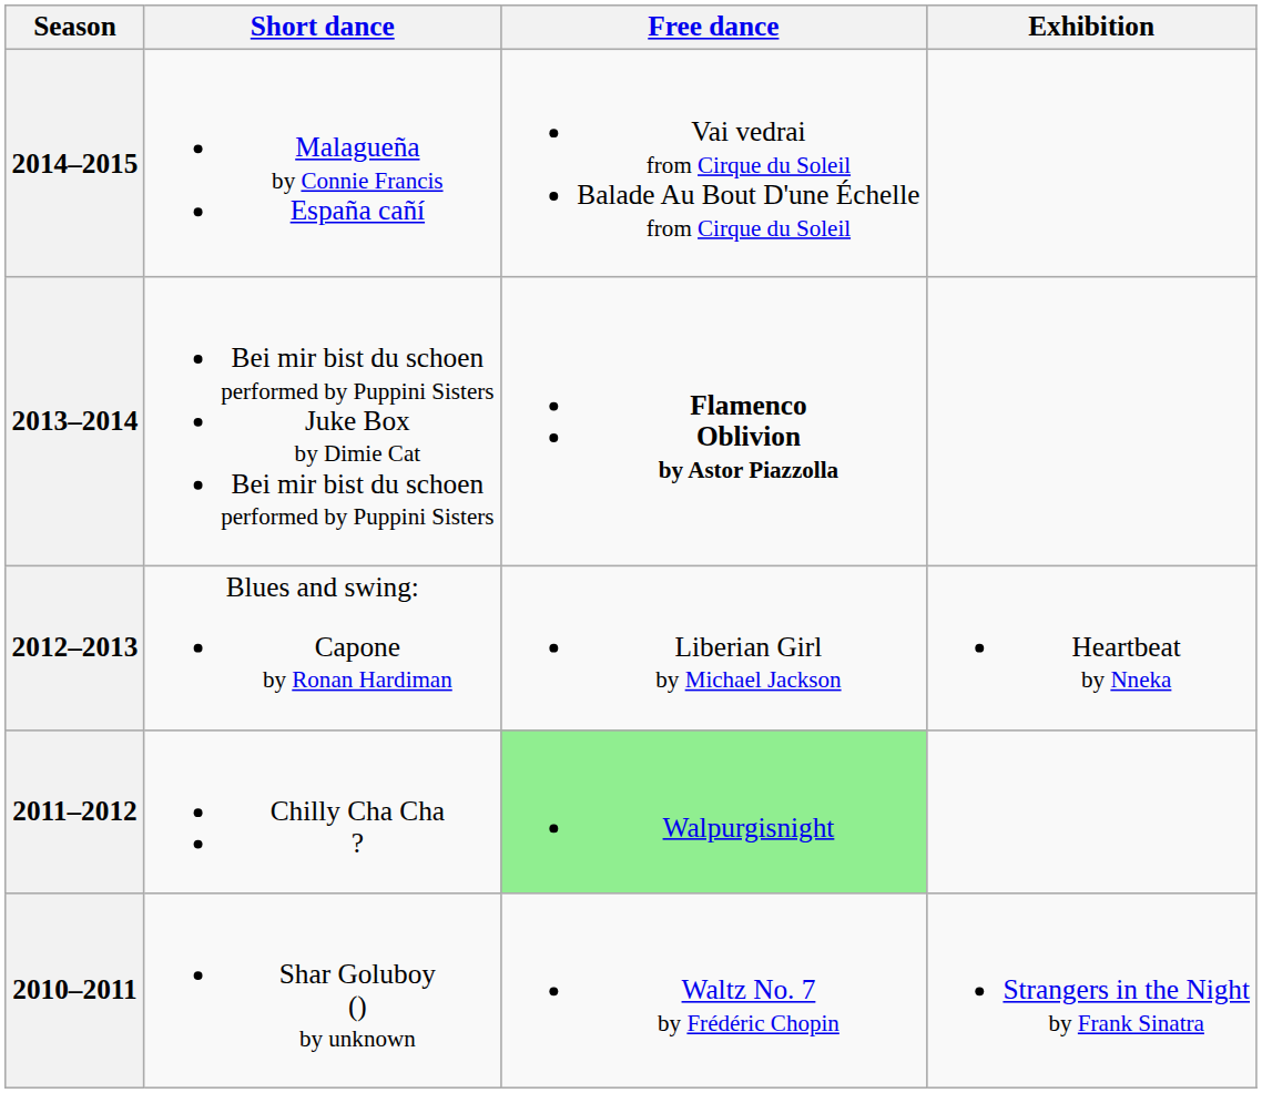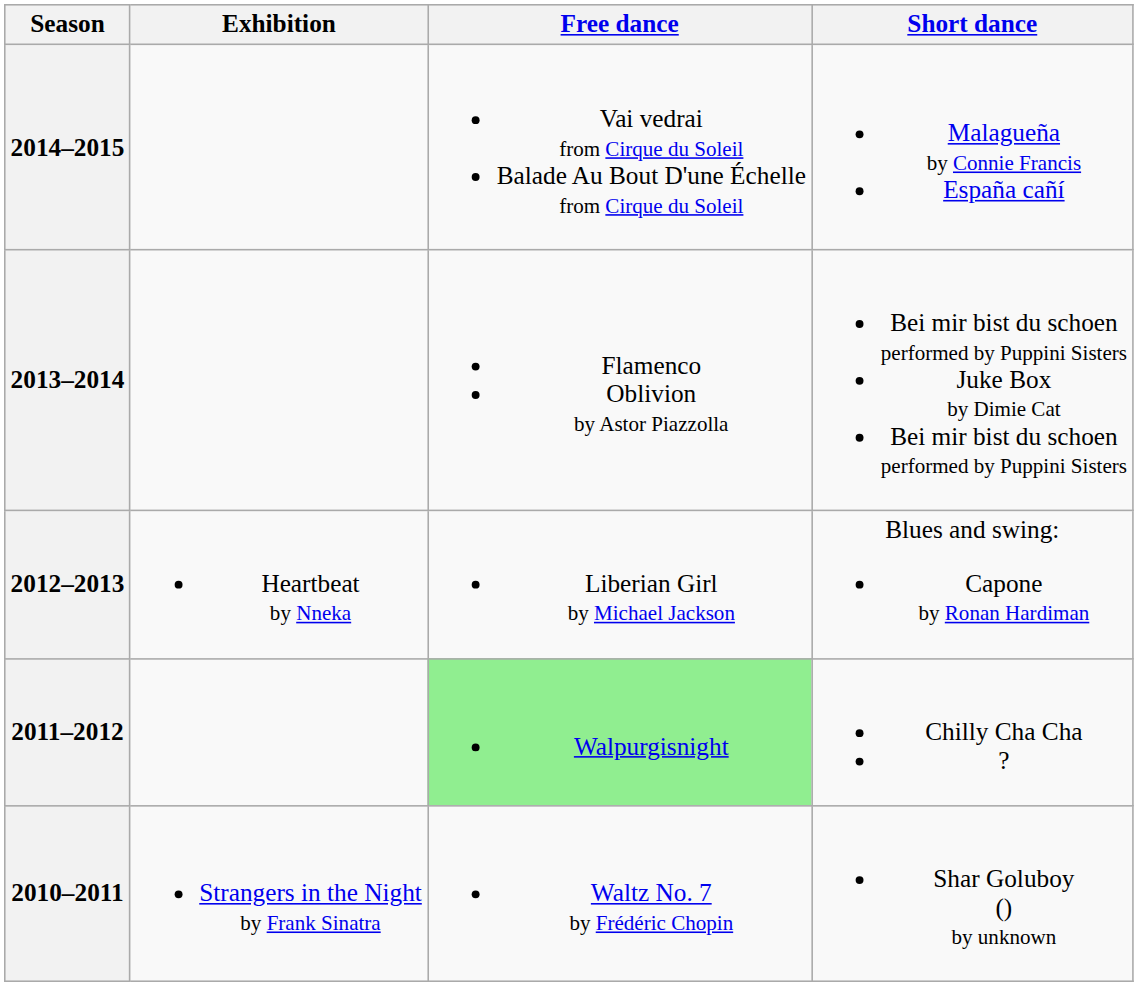 <table class="wikitable" style="text-align:center">
 <tr>
 <th>Season</th>
+<th>Exhibition</th>
+<th><a href='#'>Free dance</a></th>
 <th><a href='#'>Short dance</a></th>
-<th><a href='#'>Free dance</a></th>
-<th>Exhibition</th>
 </tr>
 <tr>
 <th>2014–2015 <br></th>
+<td></td>
+<td><br><ul><li>Vai vedrai <br><small> from <a href='#'>Cirque du Soleil</a> </small></li><li>Balade Au Bout D'une Échelle <br><small> from <a href='#'>Cirque du Soleil</a> </small></li></ul></td>
 <td><br><ul><li><a href='#'>Malagueña</a> <br><small> by <a href='#'>Connie Francis</a> </small></li><li><a href='#'>España cañí</a></li></ul></td>
-<td><br><ul><li>Vai vedrai <br><small> from <a href='#'>Cirque du Soleil</a> </small></li><li>Balade Au Bout D'une Échelle <br><small> from <a href='#'>Cirque du Soleil</a> </small></li></ul></td>
-<td></td>
 </tr>
 <tr>
 <th>2013–2014 <br> </th>
+<td></td>
+<td><br><ul><li>Flamenco</li><li>Oblivion <br><small> by Astor Piazzolla </small></li></ul></td>
 <td><br><ul><li>Bei mir bist du schoen <br><small> performed by Puppini Sisters </small></li><li>Juke Box <br><small> by Dimie Cat </small></li><li>Bei mir bist du schoen <br><small> performed by Puppini Sisters </small></li></ul></td>
-<td><strong><br><ul><li>Flamenco</li><li>Oblivion <br><small> by Astor Piazzolla </small></li></ul></strong></td>
-<td></td>
 </tr>
 <tr>
 <th>2012–2013 <br> </th>
+<td><br><ul><li>Heartbeat <br><small> by <a href='#'>Nneka</a> </small></li></ul></td>
+<td><br><ul><li>Liberian Girl <br><small> by <a href='#'>Michael Jackson</a> </small></li></ul></td>
 <td>Blues and swing:<br><ul><li>Capone <br><small> by <a href='#'>Ronan Hardiman</a> </small></li></ul></td>
-<td><br><ul><li>Liberian Girl <br><small> by <a href='#'>Michael Jackson</a> </small></li></ul></td>
-<td><br><ul><li>Heartbeat <br><small> by <a href='#'>Nneka</a> </small></li></ul></td>
 </tr>
 <tr>
 <th>2011–2012 <br> </th>
+<td></td>
+<td style="background: lightgreen;"><br><ul><li><a href='#'>Walpurgisnight</a></li></ul></td>
 <td><br><ul><li>Chilly Cha Cha</li><li>?</li></ul></td>
-<td style="background: lightgreen;"><br><ul><li><a href='#'>Walpurgisnight</a></li></ul></td>
-<td></td>
 </tr>
 <tr>
 <th>2010–2011 <br> </th>
+<td><br><ul><li><a href='#'>Strangers in the Night</a> <br><small> by <a href='#'>Frank Sinatra</a> </small></li></ul></td>
+<td><br><ul><li><a href='#'>Waltz No. 7</a> <br><small> by <a href='#'>Frédéric Chopin</a> </small></li></ul></td>
 <td><br><ul><li>Shar Goluboy <br> () <br><small> by unknown </small></li></ul></td>
-<td><br><ul><li><a href='#'>Waltz No. 7</a> <br><small> by <a href='#'>Frédéric Chopin</a> </small></li></ul></td>
-<td><br><ul><li><a href='#'>Strangers in the Night</a> <br><small> by <a href='#'>Frank Sinatra</a> </small></li></ul></td>
 </tr>
 </table>
